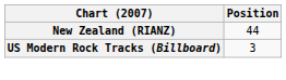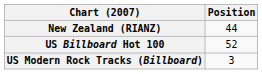 <table class="wikitable sortable plainrowheaders" style="text-align:center">
 <tr>
 <th scope="col">Chart (2007)</th>
 <th scope="col">Position</th>
 </tr>
 <tr>
 <th scope="row">New Zealand (RIANZ)</th>
 <td>44</td>
 </tr>
 <tr>
+<th scope="row">US <em>Billboard</em> Hot 100</th>
+<td>52</td>
+</tr>
+<tr>
 <th scope="row">US Modern Rock Tracks (<em>Billboard</em>)</th>
 <td>3</td>
 </tr>
 </table>
